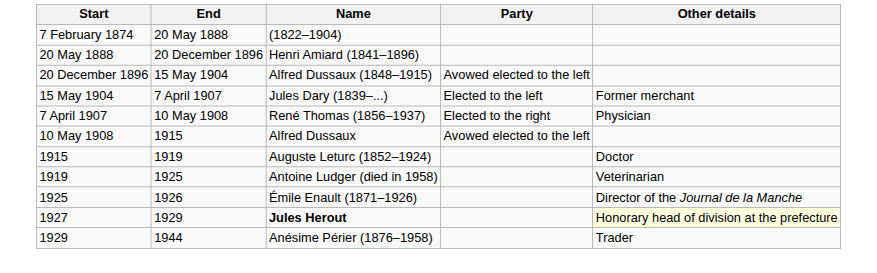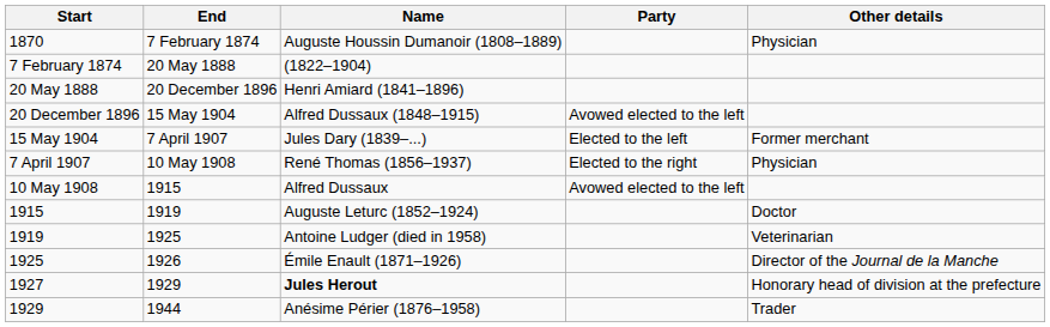 <table border="1" class="wikitable" style="margin:0.5em auto">
 <tr>
 <th>Start</th>
 <th>End</th>
 <th>Name</th>
 <th>Party</th>
 <th>Other details</th>
+</tr>
+<tr>
+<td>1870</td>
+<td>7 February 1874</td>
+<td>Auguste Houssin Dumanoir (1808–1889)</td>
+<td></td>
+<td>Physician</td>
 </tr>
 <tr>
 <td>7 February 1874</td>
 <td>20 May 1888</td>
 <td> (1822–1904)</td>
 <td></td>
 <td></td>
 </tr>
 <tr>
 <td>20 May 1888</td>
 <td>20 December 1896</td>
 <td>Henri Amiard (1841–1896)</td>
 <td></td>
 <td></td>
 </tr>
 <tr>
 <td>20 December 1896</td>
 <td>15 May 1904</td>
 <td>Alfred Dussaux (1848–1915)</td>
 <td>Avowed elected to the left</td>
 <td></td>
 </tr>
 <tr>
 <td>15 May 1904</td>
 <td>7 April 1907</td>
 <td>Jules Dary (1839–...)</td>
 <td>Elected to the left</td>
 <td>Former merchant</td>
 </tr>
 <tr>
 <td>7 April 1907</td>
 <td>10 May 1908</td>
 <td>René Thomas (1856–1937)</td>
 <td>Elected to the right</td>
 <td>Physician</td>
 </tr>
 <tr>
 <td>10 May 1908</td>
 <td>1915</td>
 <td>Alfred Dussaux</td>
 <td>Avowed elected to the left</td>
 <td></td>
 </tr>
 <tr>
 <td>1915</td>
 <td>1919</td>
 <td>Auguste Leturc (1852–1924)</td>
 <td></td>
 <td>Doctor</td>
 </tr>
 <tr>
 <td>1919</td>
 <td>1925</td>
 <td>Antoine Ludger (died in 1958)</td>
 <td></td>
 <td>Veterinarian</td>
 </tr>
 <tr>
 <td>1925</td>
 <td>1926</td>
 <td>Émile Enault (1871–1926)</td>
 <td></td>
 <td>Director of the <em>Journal de la Manche</em></td>
 </tr>
 <tr>
 <td>1927</td>
 <td>1929</td>
 <td><strong>Jules Herout</strong></td>
 <td></td>
-<td style="background: lightyellow;">Honorary head of division at the prefecture</td>
+<td>Honorary head of division at the prefecture</td>
 </tr>
 <tr>
 <td>1929</td>
 <td>1944</td>
 <td>Anésime Périer (1876–1958)</td>
 <td></td>
 <td>Trader</td>
 </tr>
 </table>
